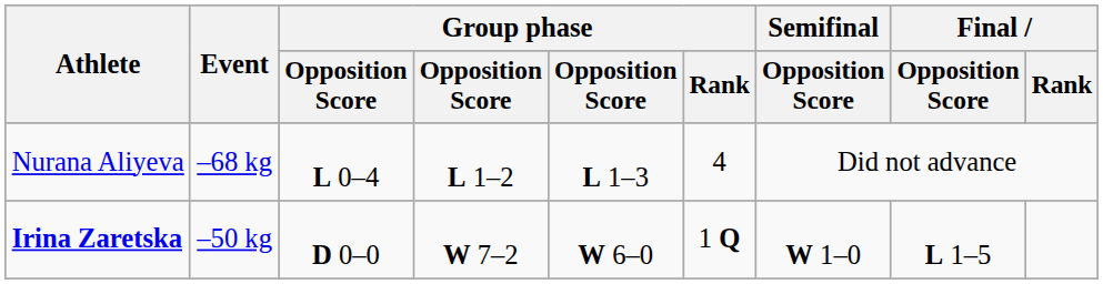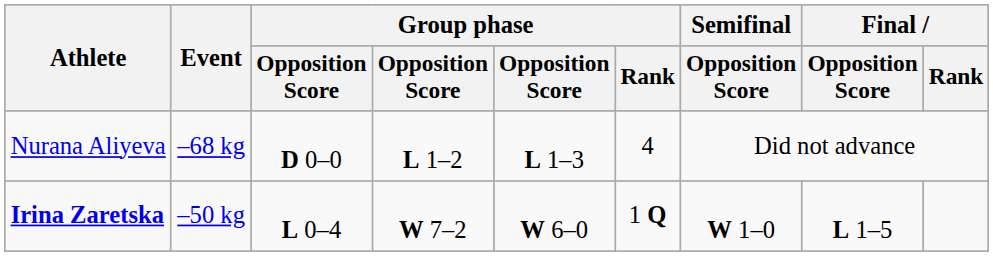 <table class="wikitable" style="font-size:90%">
 <tr>
 <th rowspan="2">Athlete</th>
 <th rowspan="2">Event</th>
 <th colspan="4">Group phase</th>
 <th>Semifinal</th>
 <th colspan=2>Final / </th>
 </tr>
 <tr style="font-size:95%">
 <th>Opposition <br> Score</th>
 <th>Opposition <br> Score</th>
 <th>Opposition <br> Score</th>
 <th>Rank</th>
 <th>Opposition <br> Score</th>
 <th>Opposition <br> Score</th>
 <th>Rank</th>
 </tr>
 <tr align=center>
 <td align=left><a href='#'>Nurana Aliyeva</a></td>
 <td align=left><a href='#'>–68 kg</a></td>
-<td><br><strong>L</strong> 0–4</td>
+<td><br><strong>D</strong> 0–0</td>
 <td><br><strong>L</strong> 1–2</td>
 <td><br><strong>L</strong> 1–3</td>
 <td>4</td>
 <td colspan=3>Did not advance</td>
 </tr>
 <tr align=center>
 <td align=left><strong><a href='#'>Irina Zaretska</a></strong></td>
 <td align=left><a href='#'>–50 kg</a></td>
-<td><br><strong>D</strong> 0–0</td>
+<td><br><strong>L</strong> 0–4</td>
 <td><br><strong>W</strong> 7–2</td>
 <td><br><strong>W</strong> 6–0</td>
 <td>1 <strong>Q</strong></td>
 <td><br><strong>W</strong> 1–0</td>
 <td><br><strong>L</strong> 1–5</td>
 <td></td>
 </tr>
 </table>
